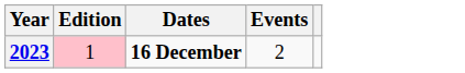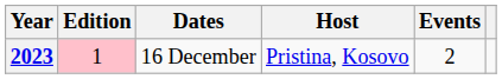 <table class="wikitable" style="text-align:center;">
 <tr>
 <th>Year</th>
 <th>Edition</th>
 <th>Dates</th>
+<th>Host</th>
 <th>Events</th>
 <th></th>
 </tr>
 <tr>
 <th><a href='#'>2023</a></th>
 <td style="background: pink;">1</td>
-<td><strong>16 December</strong></td>
+<td>16 December</td>
+<td align=left> <a href='#'>Pristina</a>, <a href='#'>Kosovo</a></td>
 <td>2</td>
 <td></td>
 </tr>
 </table>
